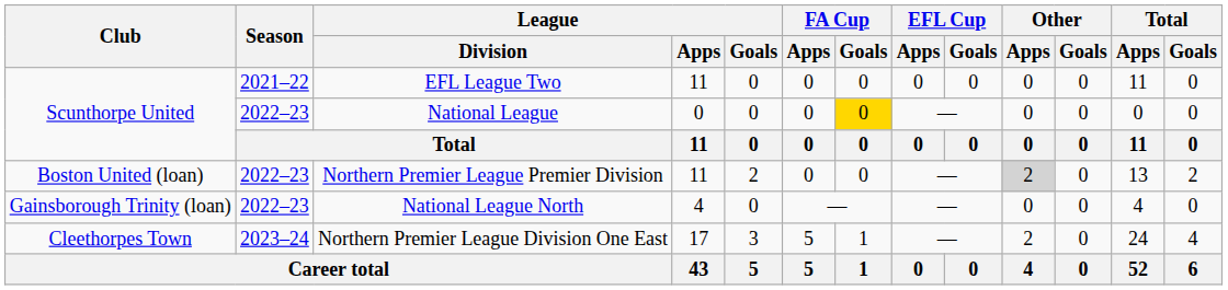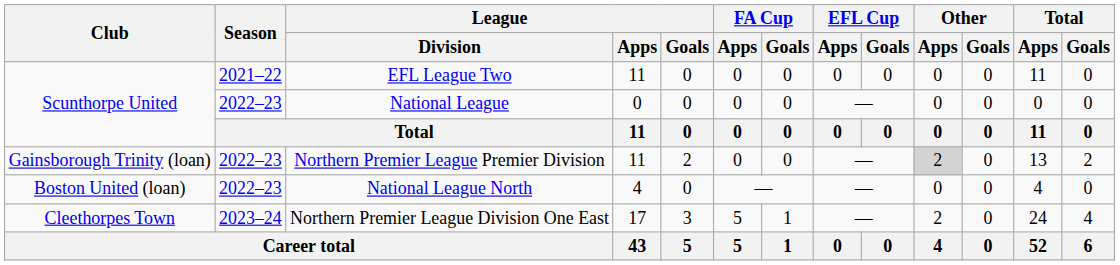 <table class="wikitable" style="text-align:center;">
 <tr>
 <th rowspan="2">Club</th>
 <th rowspan="2">Season</th>
 <th colspan="3">League</th>
 <th colspan="2"><a href='#'>FA Cup</a></th>
 <th colspan="2"><a href='#'>EFL Cup</a></th>
 <th colspan="2">Other</th>
 <th colspan="2">Total</th>
 </tr>
 <tr>
 <th>Division</th>
 <th>Apps</th>
 <th>Goals</th>
 <th>Apps</th>
 <th>Goals</th>
 <th>Apps</th>
 <th>Goals</th>
 <th>Apps</th>
 <th>Goals</th>
 <th>Apps</th>
 <th>Goals</th>
 </tr>
 <tr>
 <td rowspan="3"><a href='#'>Scunthorpe United</a></td>
 <td><a href='#'>2021–22</a></td>
 <td><a href='#'>EFL League Two</a></td>
 <td>11</td>
 <td>0</td>
 <td>0</td>
 <td>0</td>
 <td>0</td>
 <td>0</td>
 <td>0</td>
 <td>0</td>
 <td>11</td>
 <td>0</td>
 </tr>
 <tr>
 <td><a href='#'>2022–23</a></td>
 <td><a href='#'>National League</a></td>
 <td>0</td>
 <td>0</td>
 <td>0</td>
-<td style="background: gold;">0</td>
+<td>0</td>
 <td colspan="2">—</td>
 <td>0</td>
 <td>0</td>
 <td>0</td>
 <td>0</td>
 </tr>
 <tr>
 <th colspan="2">Total</th>
 <th>11</th>
 <th>0</th>
 <th>0</th>
 <th>0</th>
 <th>0</th>
 <th>0</th>
 <th>0</th>
 <th>0</th>
 <th>11</th>
 <th>0</th>
 </tr>
 <tr>
-<td><a href='#'>Boston United</a> (loan)</td>
+<td><a href='#'>Gainsborough Trinity</a> (loan)</td>
 <td><a href='#'>2022–23</a></td>
 <td><a href='#'>Northern Premier League</a> Premier Division</td>
 <td>11</td>
 <td>2</td>
 <td>0</td>
 <td>0</td>
 <td colspan="2">—</td>
 <td style="background: lightgrey;">2</td>
 <td>0</td>
 <td>13</td>
 <td>2</td>
 </tr>
 <tr>
-<td><a href='#'>Gainsborough Trinity</a> (loan)</td>
+<td><a href='#'>Boston United</a> (loan)</td>
 <td><a href='#'>2022–23</a></td>
 <td><a href='#'>National League North</a></td>
 <td>4</td>
 <td>0</td>
 <td colspan="2">—</td>
 <td colspan="2">—</td>
 <td>0</td>
 <td>0</td>
 <td>4</td>
 <td>0</td>
 </tr>
 <tr>
 <td><a href='#'>Cleethorpes Town</a></td>
 <td><a href='#'>2023–24</a></td>
 <td>Northern Premier League Division One East</td>
 <td>17</td>
 <td>3</td>
 <td>5</td>
 <td>1</td>
 <td colspan="2">—</td>
 <td>2</td>
 <td>0</td>
 <td>24</td>
 <td>4</td>
 </tr>
 <tr>
 <th colspan="3">Career total</th>
 <th>43</th>
 <th>5</th>
 <th>5</th>
 <th>1</th>
 <th>0</th>
 <th>0</th>
 <th>4</th>
 <th>0</th>
 <th>52</th>
 <th>6</th>
 </tr>
 </table>
